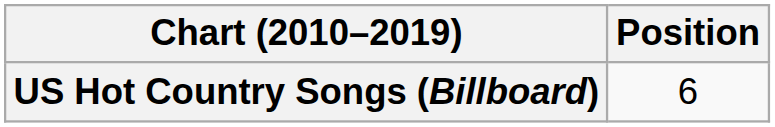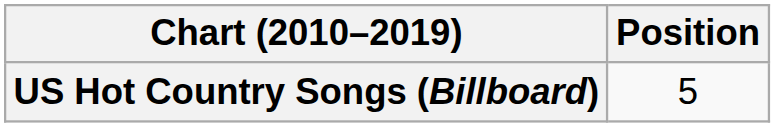 <table class="wikitable plainrowheaders" style="text-align:center">
 <tr>
 <th>Chart (2010–2019)</th>
 <th>Position</th>
 </tr>
 <tr>
 <th scope="row">US Hot Country Songs (<em>Billboard</em>)</th>
-<td>6</td>
+<td>5</td>
 </tr>
 </table>
